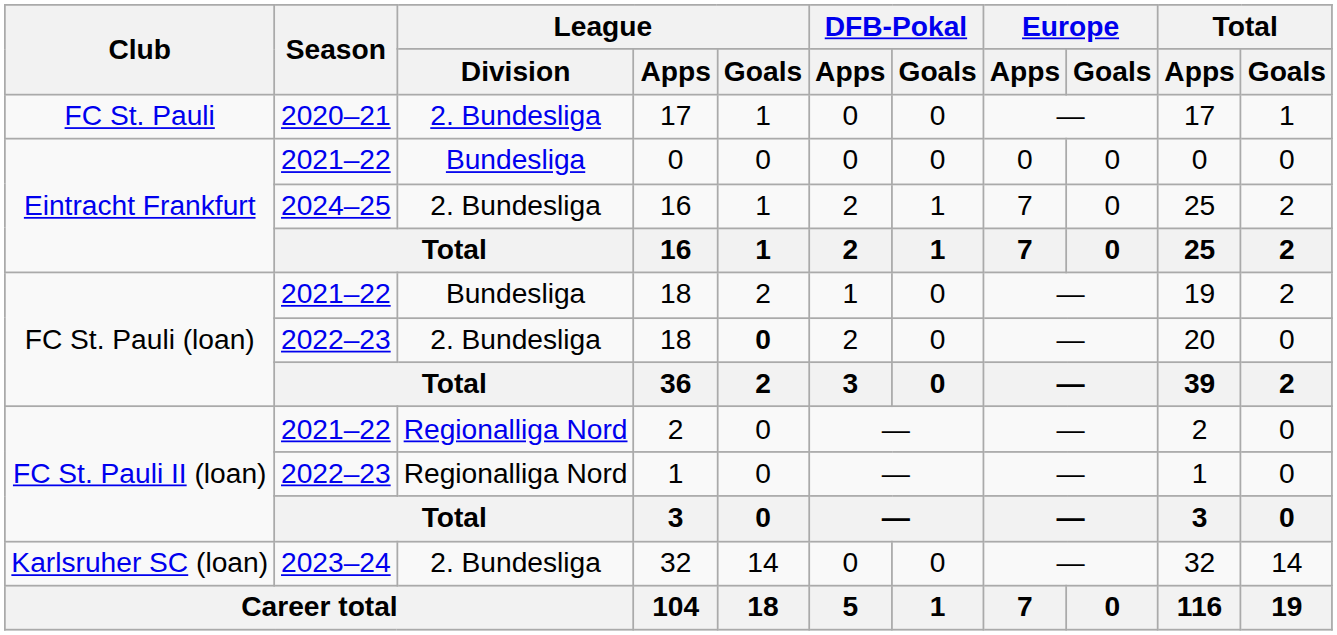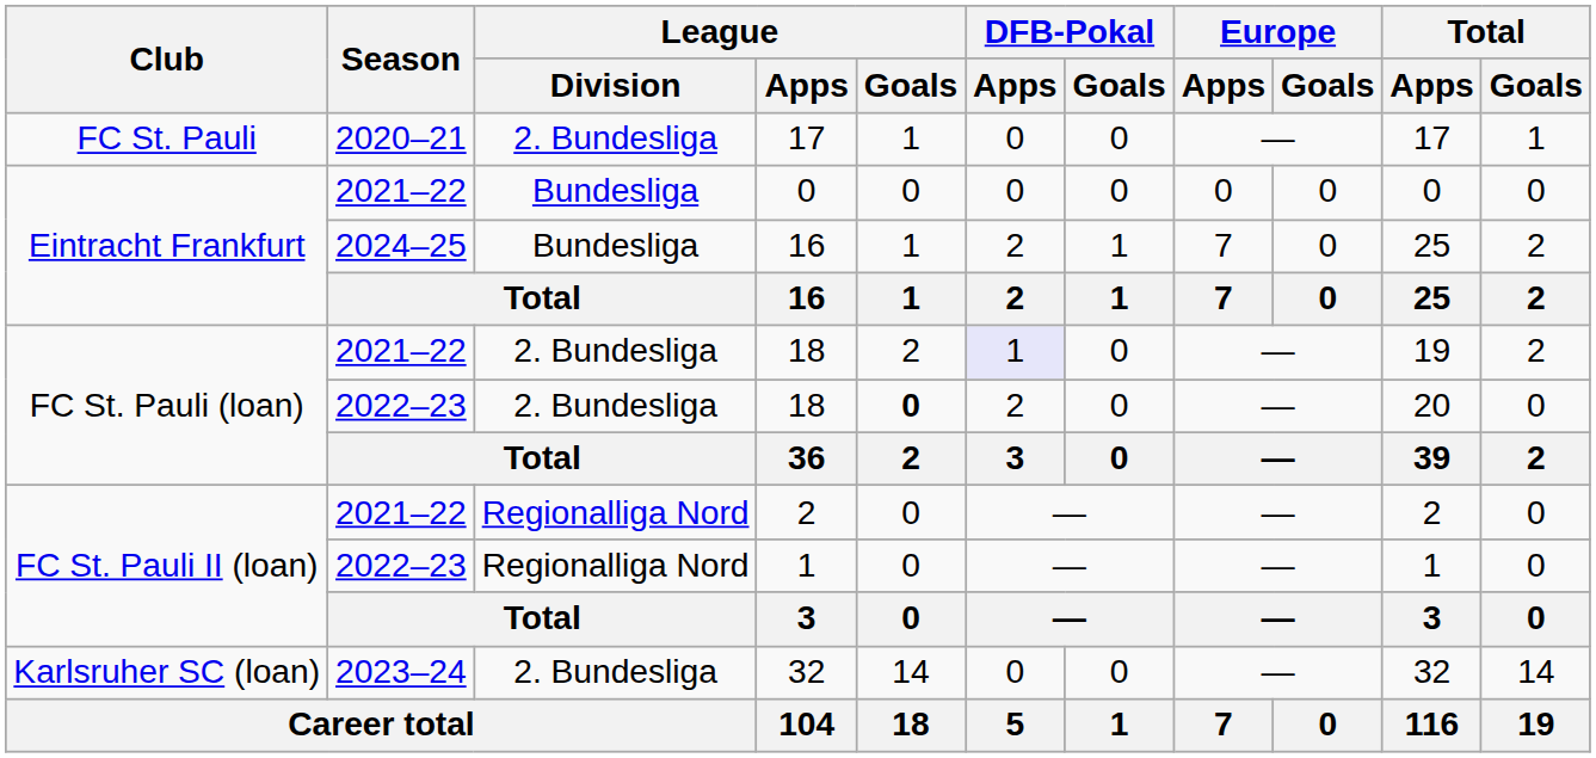 <table class="wikitable" style="text-align:center">
 <tr>
 <th rowspan="2">Club</th>
 <th rowspan="2">Season</th>
 <th colspan="3">League</th>
 <th colspan="2"><a href='#'>DFB-Pokal</a></th>
 <th colspan="2"><a href='#'>Europe</a></th>
 <th colspan="2">Total</th>
 </tr>
 <tr>
 <th>Division</th>
 <th>Apps</th>
 <th>Goals</th>
 <th>Apps</th>
 <th>Goals</th>
 <th>Apps</th>
 <th>Goals</th>
 <th>Apps</th>
 <th>Goals</th>
 </tr>
 <tr>
 <td><a href='#'>FC St. Pauli</a></td>
 <td><a href='#'>2020–21</a></td>
 <td><a href='#'>2. Bundesliga</a></td>
 <td>17</td>
 <td>1</td>
 <td>0</td>
 <td>0</td>
 <td colspan="2">—</td>
 <td>17</td>
 <td>1</td>
 </tr>
 <tr>
 <td rowspan="3"><a href='#'>Eintracht Frankfurt</a></td>
 <td><a href='#'>2021–22</a></td>
 <td><a href='#'>Bundesliga</a></td>
 <td>0</td>
 <td>0</td>
 <td>0</td>
 <td>0</td>
 <td>0</td>
 <td>0</td>
 <td>0</td>
 <td>0</td>
 </tr>
 <tr>
 <td><a href='#'>2024–25</a></td>
-<td>2. Bundesliga</td>
+<td>Bundesliga</td>
 <td>16</td>
 <td>1</td>
 <td>2</td>
 <td>1</td>
 <td>7</td>
 <td>0</td>
 <td>25</td>
 <td>2</td>
 </tr>
 <tr>
 <th colspan="2">Total</th>
 <th>16</th>
 <th>1</th>
 <th>2</th>
 <th>1</th>
 <th>7</th>
 <th>0</th>
 <th>25</th>
 <th>2</th>
 </tr>
 <tr>
 <td rowspan="3">FC St. Pauli (loan)</td>
 <td><a href='#'>2021–22</a></td>
-<td>Bundesliga</td>
+<td>2. Bundesliga</td>
 <td>18</td>
 <td>2</td>
-<td>1</td>
+<td style="background: lavender;">1</td>
 <td>0</td>
 <td colspan="2">—</td>
 <td>19</td>
 <td>2</td>
 </tr>
 <tr>
 <td><a href='#'>2022–23</a></td>
 <td>2. Bundesliga</td>
 <td>18</td>
 <td><strong>0</strong></td>
 <td>2</td>
 <td>0</td>
 <td colspan="2">—</td>
 <td>20</td>
 <td>0</td>
 </tr>
 <tr>
 <th colspan="2">Total</th>
 <th>36</th>
 <th>2</th>
 <th>3</th>
 <th>0</th>
 <th colspan="2">—</th>
 <th>39</th>
 <th>2</th>
 </tr>
 <tr>
 <td rowspan="3"><a href='#'>FC St. Pauli II</a> (loan)</td>
 <td><a href='#'>2021–22</a></td>
 <td><a href='#'>Regionalliga Nord</a></td>
 <td>2</td>
 <td>0</td>
 <td colspan="2">—</td>
 <td colspan="2">—</td>
 <td>2</td>
 <td>0</td>
 </tr>
 <tr>
 <td><a href='#'>2022–23</a></td>
 <td>Regionalliga Nord</td>
 <td>1</td>
 <td>0</td>
 <td colspan="2">—</td>
 <td colspan="2">—</td>
 <td>1</td>
 <td>0</td>
 </tr>
 <tr>
 <th colspan="2">Total</th>
 <th>3</th>
 <th>0</th>
 <th colspan="2">—</th>
 <th colspan="2">—</th>
 <th>3</th>
 <th>0</th>
 </tr>
 <tr>
 <td><a href='#'>Karlsruher SC</a> (loan)</td>
 <td><a href='#'>2023–24</a></td>
 <td>2. Bundesliga</td>
 <td>32</td>
 <td>14</td>
 <td>0</td>
 <td>0</td>
 <td colspan="2">—</td>
 <td>32</td>
 <td>14</td>
 </tr>
 <tr>
 <th colspan="3">Career total</th>
 <th>104</th>
 <th>18</th>
 <th>5</th>
 <th>1</th>
 <th>7</th>
 <th>0</th>
 <th>116</th>
 <th>19</th>
 </tr>
 </table>
